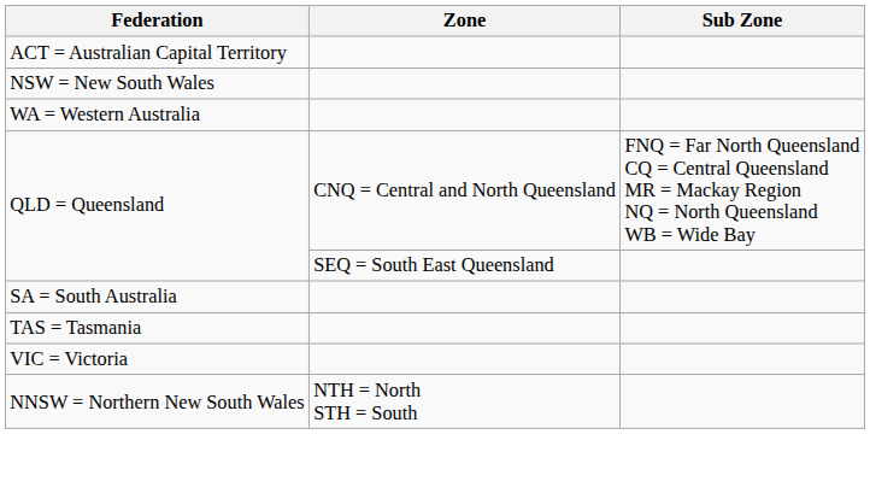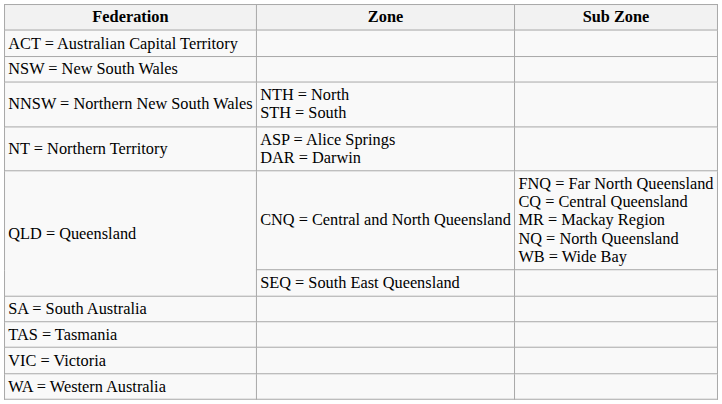 <table class="wikitable">
 <tr>
 <th>Federation</th>
 <th>Zone</th>
 <th>Sub Zone</th>
 </tr>
 <tr>
 <td>ACT = Australian Capital Territory</td>
 <td></td>
 <td></td>
 </tr>
 <tr>
 <td>NSW = New South Wales</td>
 <td></td>
 <td></td>
 </tr>
 <tr>
-<td>WA = Western Australia</td>
+<td>NNSW = Northern New South Wales</td>
+<td>NTH = North <br> STH = South</td>
 <td></td>
+</tr>
+<tr>
+<td>NT = Northern Territory</td>
+<td>ASP = Alice Springs <br> DAR = Darwin</td>
 <td></td>
 </tr>
 <tr>
 <td rowspan=2>QLD = Queensland</td>
 <td>CNQ = Central and North Queensland</td>
 <td>FNQ = Far North Queensland <br> CQ = Central Queensland <br> MR = Mackay Region <br> NQ = North Queensland <br> WB = Wide Bay</td>
 </tr>
 <tr>
 <td>SEQ = South East Queensland</td>
 <td></td>
 </tr>
 <tr>
 <td>SA = South Australia</td>
 <td></td>
 <td></td>
 </tr>
 <tr>
 <td>TAS = Tasmania</td>
 <td></td>
 <td></td>
 </tr>
 <tr>
 <td>VIC = Victoria</td>
 <td></td>
 <td></td>
 </tr>
 <tr>
-<td>NNSW = Northern New South Wales</td>
-<td>NTH = North <br> STH = South</td>
+<td>WA = Western Australia</td>
+<td></td>
 <td></td>
 </tr>
 </table>
